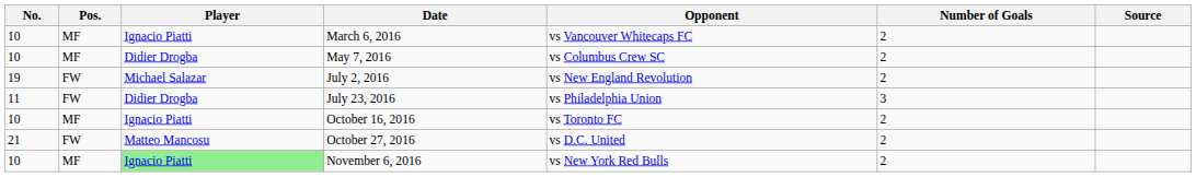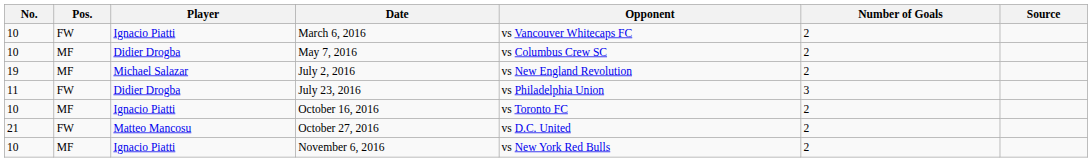 <table class="wikitable sortable" style="width:90%; text-align:center; font-size:95%; text-align:left;">
 <tr>
 <th><strong>No.</strong></th>
 <th><strong>Pos.</strong></th>
 <th><strong>Player</strong></th>
 <th><strong>Date</strong></th>
 <th><strong>Opponent</strong></th>
 <th><strong>Number of Goals</strong></th>
 <th><strong>Source</strong></th>
 </tr>
 <tr>
 <td>10</td>
-<td>MF</td>
+<td>FW</td>
 <td> <a href='#'>Ignacio Piatti</a></td>
 <td>March 6, 2016</td>
 <td>vs <a href='#'>Vancouver Whitecaps FC</a></td>
 <td>2</td>
 <td></td>
 </tr>
 <tr>
 <td>10</td>
 <td>MF</td>
 <td> <a href='#'>Didier Drogba</a></td>
 <td>May 7, 2016</td>
 <td>vs <a href='#'>Columbus Crew SC</a></td>
 <td>2</td>
 <td></td>
 </tr>
 <tr>
 <td>19</td>
-<td>FW</td>
+<td>MF</td>
 <td> <a href='#'>Michael Salazar</a></td>
 <td>July 2, 2016</td>
 <td>vs <a href='#'>New England Revolution</a></td>
 <td>2</td>
 <td></td>
 </tr>
 <tr>
 <td>11</td>
 <td>FW</td>
 <td> <a href='#'>Didier Drogba</a></td>
 <td>July 23, 2016</td>
 <td>vs <a href='#'>Philadelphia Union</a></td>
 <td>3</td>
 <td></td>
 </tr>
 <tr>
 <td>10</td>
 <td>MF</td>
 <td> <a href='#'>Ignacio Piatti</a></td>
 <td>October 16, 2016</td>
 <td>vs <a href='#'>Toronto FC</a></td>
 <td>2</td>
 <td></td>
 </tr>
 <tr>
 <td>21</td>
 <td>FW</td>
 <td> <a href='#'>Matteo Mancosu</a></td>
 <td>October 27, 2016</td>
 <td>vs <a href='#'>D.C. United</a></td>
 <td>2</td>
 <td></td>
 </tr>
 <tr>
 <td>10</td>
 <td>MF</td>
-<td style="background: lightgreen;"> <a href='#'>Ignacio Piatti</a></td>
+<td> <a href='#'>Ignacio Piatti</a></td>
 <td>November 6, 2016</td>
 <td>vs <a href='#'>New York Red Bulls</a></td>
 <td>2</td>
 <td></td>
 </tr>
 </table>
